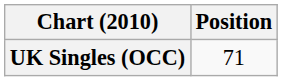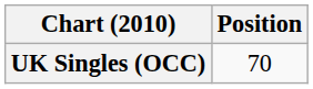 <table class="wikitable plainrowheaders">
 <tr>
 <th>Chart (2010)</th>
 <th>Position</th>
 </tr>
 <tr>
 <th scope="row">UK Singles (OCC)</th>
-<td align="center">71</td>
+<td align="center">70</td>
 </tr>
 </table>
